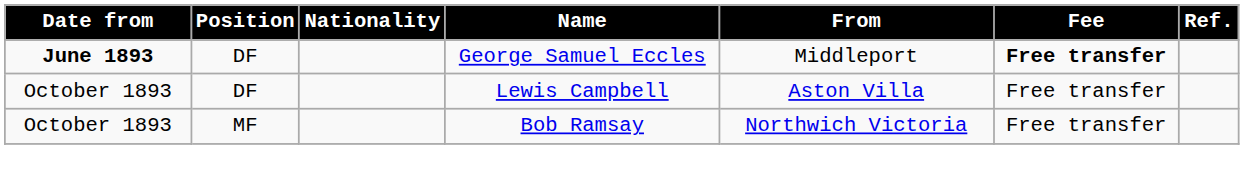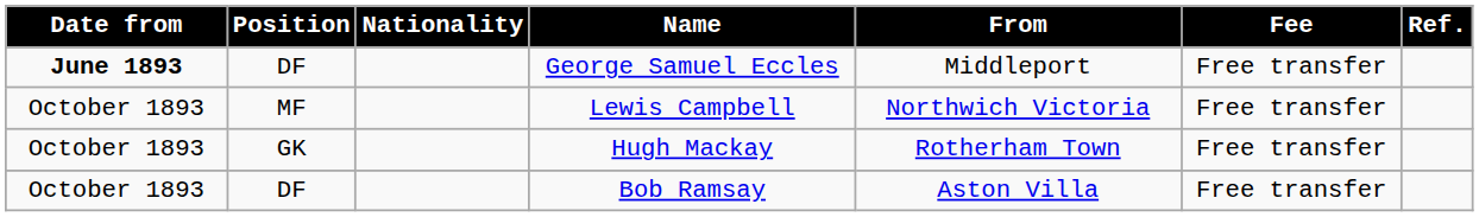 <table class="wikitable" style="text-align:center; font-size:90%; ">
 <tr>
 <th style="background:#000000; color:white; width:100px;">Date from</th>
 <th style="background:#000000; color:white; width:50px;">Position</th>
 <th style="background:#000000; color:white; width:50px;">Nationality</th>
 <th style="background:#000000; color:white; width:150px;">Name</th>
 <th style="background:#000000; color:white; width:150px;">From</th>
 <th style="background:#000000; color:white; width:100px;">Fee</th>
 <th style="background:#000000; color:white; width:25px;">Ref.</th>
 </tr>
 <tr>
 <td><strong>June 1893</strong></td>
 <td>DF</td>
 <td></td>
 <td><a href='#'>George Samuel Eccles</a></td>
 <td>Middleport</td>
-<td><strong>Free transfer</strong></td>
-<td></td>
-</tr>
-<tr>
-<td>October 1893</td>
-<td>DF</td>
-<td></td>
-<td><a href='#'>Lewis Campbell</a></td>
-<td><a href='#'>Aston Villa</a></td>
 <td>Free transfer</td>
 <td></td>
 </tr>
 <tr>
 <td>October 1893</td>
 <td>MF</td>
 <td></td>
-<td><a href='#'>Bob Ramsay</a></td>
+<td><a href='#'>Lewis Campbell</a></td>
 <td><a href='#'>Northwich Victoria</a></td>
 <td>Free transfer</td>
 <td></td>
 </tr>
+<tr>
+<td>October 1893</td>
+<td>GK</td>
+<td></td>
+<td><a href='#'>Hugh Mackay</a></td>
+<td><a href='#'>Rotherham Town</a></td>
+<td>Free transfer</td>
+<td></td>
+</tr>
+<tr>
+<td>October 1893</td>
+<td>DF</td>
+<td></td>
+<td><a href='#'>Bob Ramsay</a></td>
+<td><a href='#'>Aston Villa</a></td>
+<td>Free transfer</td>
+<td></td>
+</tr>
 </table>
